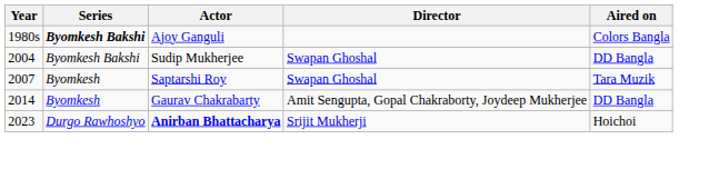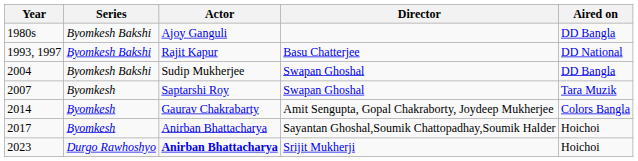 <table class="wikitable sortable">
 <tr>
 <th>Year</th>
 <th>Series</th>
 <th>Actor</th>
 <th>Director</th>
 <th>Aired on</th>
 </tr>
 <tr>
 <td>1980s</td>
-<td><strong><em>Byomkesh Bakshi</em></strong></td>
+<td><em>Byomkesh Bakshi</em></td>
 <td><a href='#'>Ajoy Ganguli</a></td>
 <td></td>
-<td><a href='#'>Colors Bangla</a></td>
+<td><a href='#'>DD Bangla</a></td>
+</tr>
+<tr>
+<td>1993, 1997</td>
+<td><em><a href='#'>Byomkesh Bakshi</a></em></td>
+<td><a href='#'>Rajit Kapur</a></td>
+<td><a href='#'>Basu Chatterjee</a></td>
+<td><a href='#'>DD National</a></td>
 </tr>
 <tr>
 <td>2004</td>
 <td><em>Byomkesh Bakshi</em></td>
 <td>Sudip Mukherjee</td>
 <td><a href='#'>Swapan Ghoshal</a></td>
 <td><a href='#'>DD Bangla</a></td>
 </tr>
 <tr>
 <td>2007</td>
 <td><em>Byomkesh</em></td>
 <td><a href='#'>Saptarshi Roy</a></td>
 <td><a href='#'>Swapan Ghoshal</a></td>
 <td><a href='#'>Tara Muzik</a></td>
 </tr>
 <tr>
 <td>2014</td>
 <td><em><a href='#'>Byomkesh</a></em></td>
 <td><a href='#'>Gaurav Chakrabarty</a></td>
 <td>Amit Sengupta, Gopal Chakraborty, Joydeep Mukherjee</td>
-<td><a href='#'>DD Bangla</a></td>
+<td><a href='#'>Colors Bangla</a></td>
+</tr>
+<tr>
+<td>2017</td>
+<td><em><a href='#'>Byomkesh</a></em></td>
+<td><a href='#'>Anirban Bhattacharya</a></td>
+<td>Sayantan Ghoshal,Soumik Chattopadhay,Soumik Halder</td>
+<td>Hoichoi</td>
 </tr>
 <tr>
 <td>2023</td>
 <td><em><a href='#'>Durgo Rawhoshyo</a></em></td>
 <td><strong><a href='#'>Anirban Bhattacharya</a></strong></td>
 <td><a href='#'>Srijit Mukherji</a></td>
 <td>Hoichoi</td>
 </tr>
 </table>
